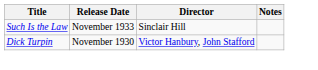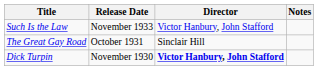 <table class="wikitable sortable">
 <tr>
 <th>Title</th>
 <th>Release Date</th>
 <th>Director</th>
 <th>Notes</th>
 </tr>
 <tr>
 <td><em><a href='#'>Such Is the Law</a></em></td>
 <td>November 1933</td>
+<td><a href='#'>Victor Hanbury</a>, <a href='#'>John Stafford</a></td>
+<td></td>
+</tr>
+<tr>
+<td><em><a href='#'>The Great Gay Road</a></em></td>
+<td>October 1931</td>
 <td>Sinclair Hill</td>
 <td></td>
 </tr>
 <tr>
 <td><em><a href='#'>Dick Turpin</a></em></td>
 <td>November 1930</td>
-<td><a href='#'>Victor Hanbury</a>, <a href='#'>John Stafford</a></td>
+<td><strong><a href='#'>Victor Hanbury</a>, <a href='#'>John Stafford</a></strong></td>
 <td></td>
 </tr>
 </table>
